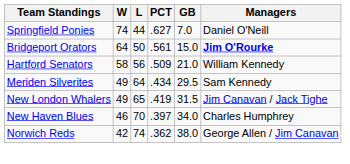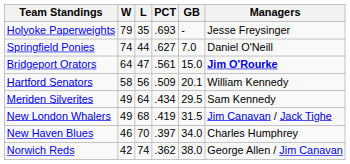 <table class="wikitable">
 <tr>
 <th>Team Standings</th>
 <th>W</th>
 <th>L</th>
 <th>PCT</th>
 <th>GB</th>
 <th>Managers</th>
+</tr>
+<tr>
+<td><a href='#'>Holyoke Paperweights</a></td>
+<td>79</td>
+<td>35</td>
+<td>.693</td>
+<td>-</td>
+<td>Jesse Freysinger</td>
 </tr>
 <tr>
 <td><a href='#'>Springfield Ponies</a></td>
 <td>74</td>
 <td>44</td>
 <td>.627</td>
 <td>7.0</td>
 <td>Daniel O'Neill</td>
 </tr>
 <tr>
 <td><a href='#'>Bridgeport Orators</a></td>
 <td>64</td>
-<td>50</td>
+<td>47</td>
 <td>.561</td>
 <td>15.0</td>
 <td><strong><a href='#'>Jim O'Rourke</a></strong></td>
 </tr>
 <tr>
 <td><a href='#'>Hartford Senators</a></td>
 <td>58</td>
 <td>56</td>
 <td>.509</td>
-<td>21.0</td>
+<td>20.1</td>
 <td>William Kennedy</td>
 </tr>
 <tr>
 <td><a href='#'>Meriden Silverites</a></td>
 <td>49</td>
 <td>64</td>
 <td>.434</td>
 <td>29.5</td>
 <td>Sam Kennedy</td>
 </tr>
 <tr>
 <td><a href='#'>New London Whalers</a></td>
 <td>49</td>
-<td>65</td>
+<td>68</td>
 <td>.419</td>
 <td>31.5</td>
 <td><a href='#'>Jim Canavan</a> / <a href='#'>Jack Tighe</a></td>
 </tr>
 <tr>
 <td><a href='#'>New Haven Blues</a></td>
 <td>46</td>
 <td>70</td>
 <td>.397</td>
 <td>34.0</td>
 <td>Charles Humphrey</td>
 </tr>
 <tr>
 <td><a href='#'>Norwich Reds</a></td>
 <td>42</td>
 <td>74</td>
 <td>.362</td>
 <td>38.0</td>
 <td>George Allen / <a href='#'>Jim Canavan</a></td>
 </tr>
 </table>
